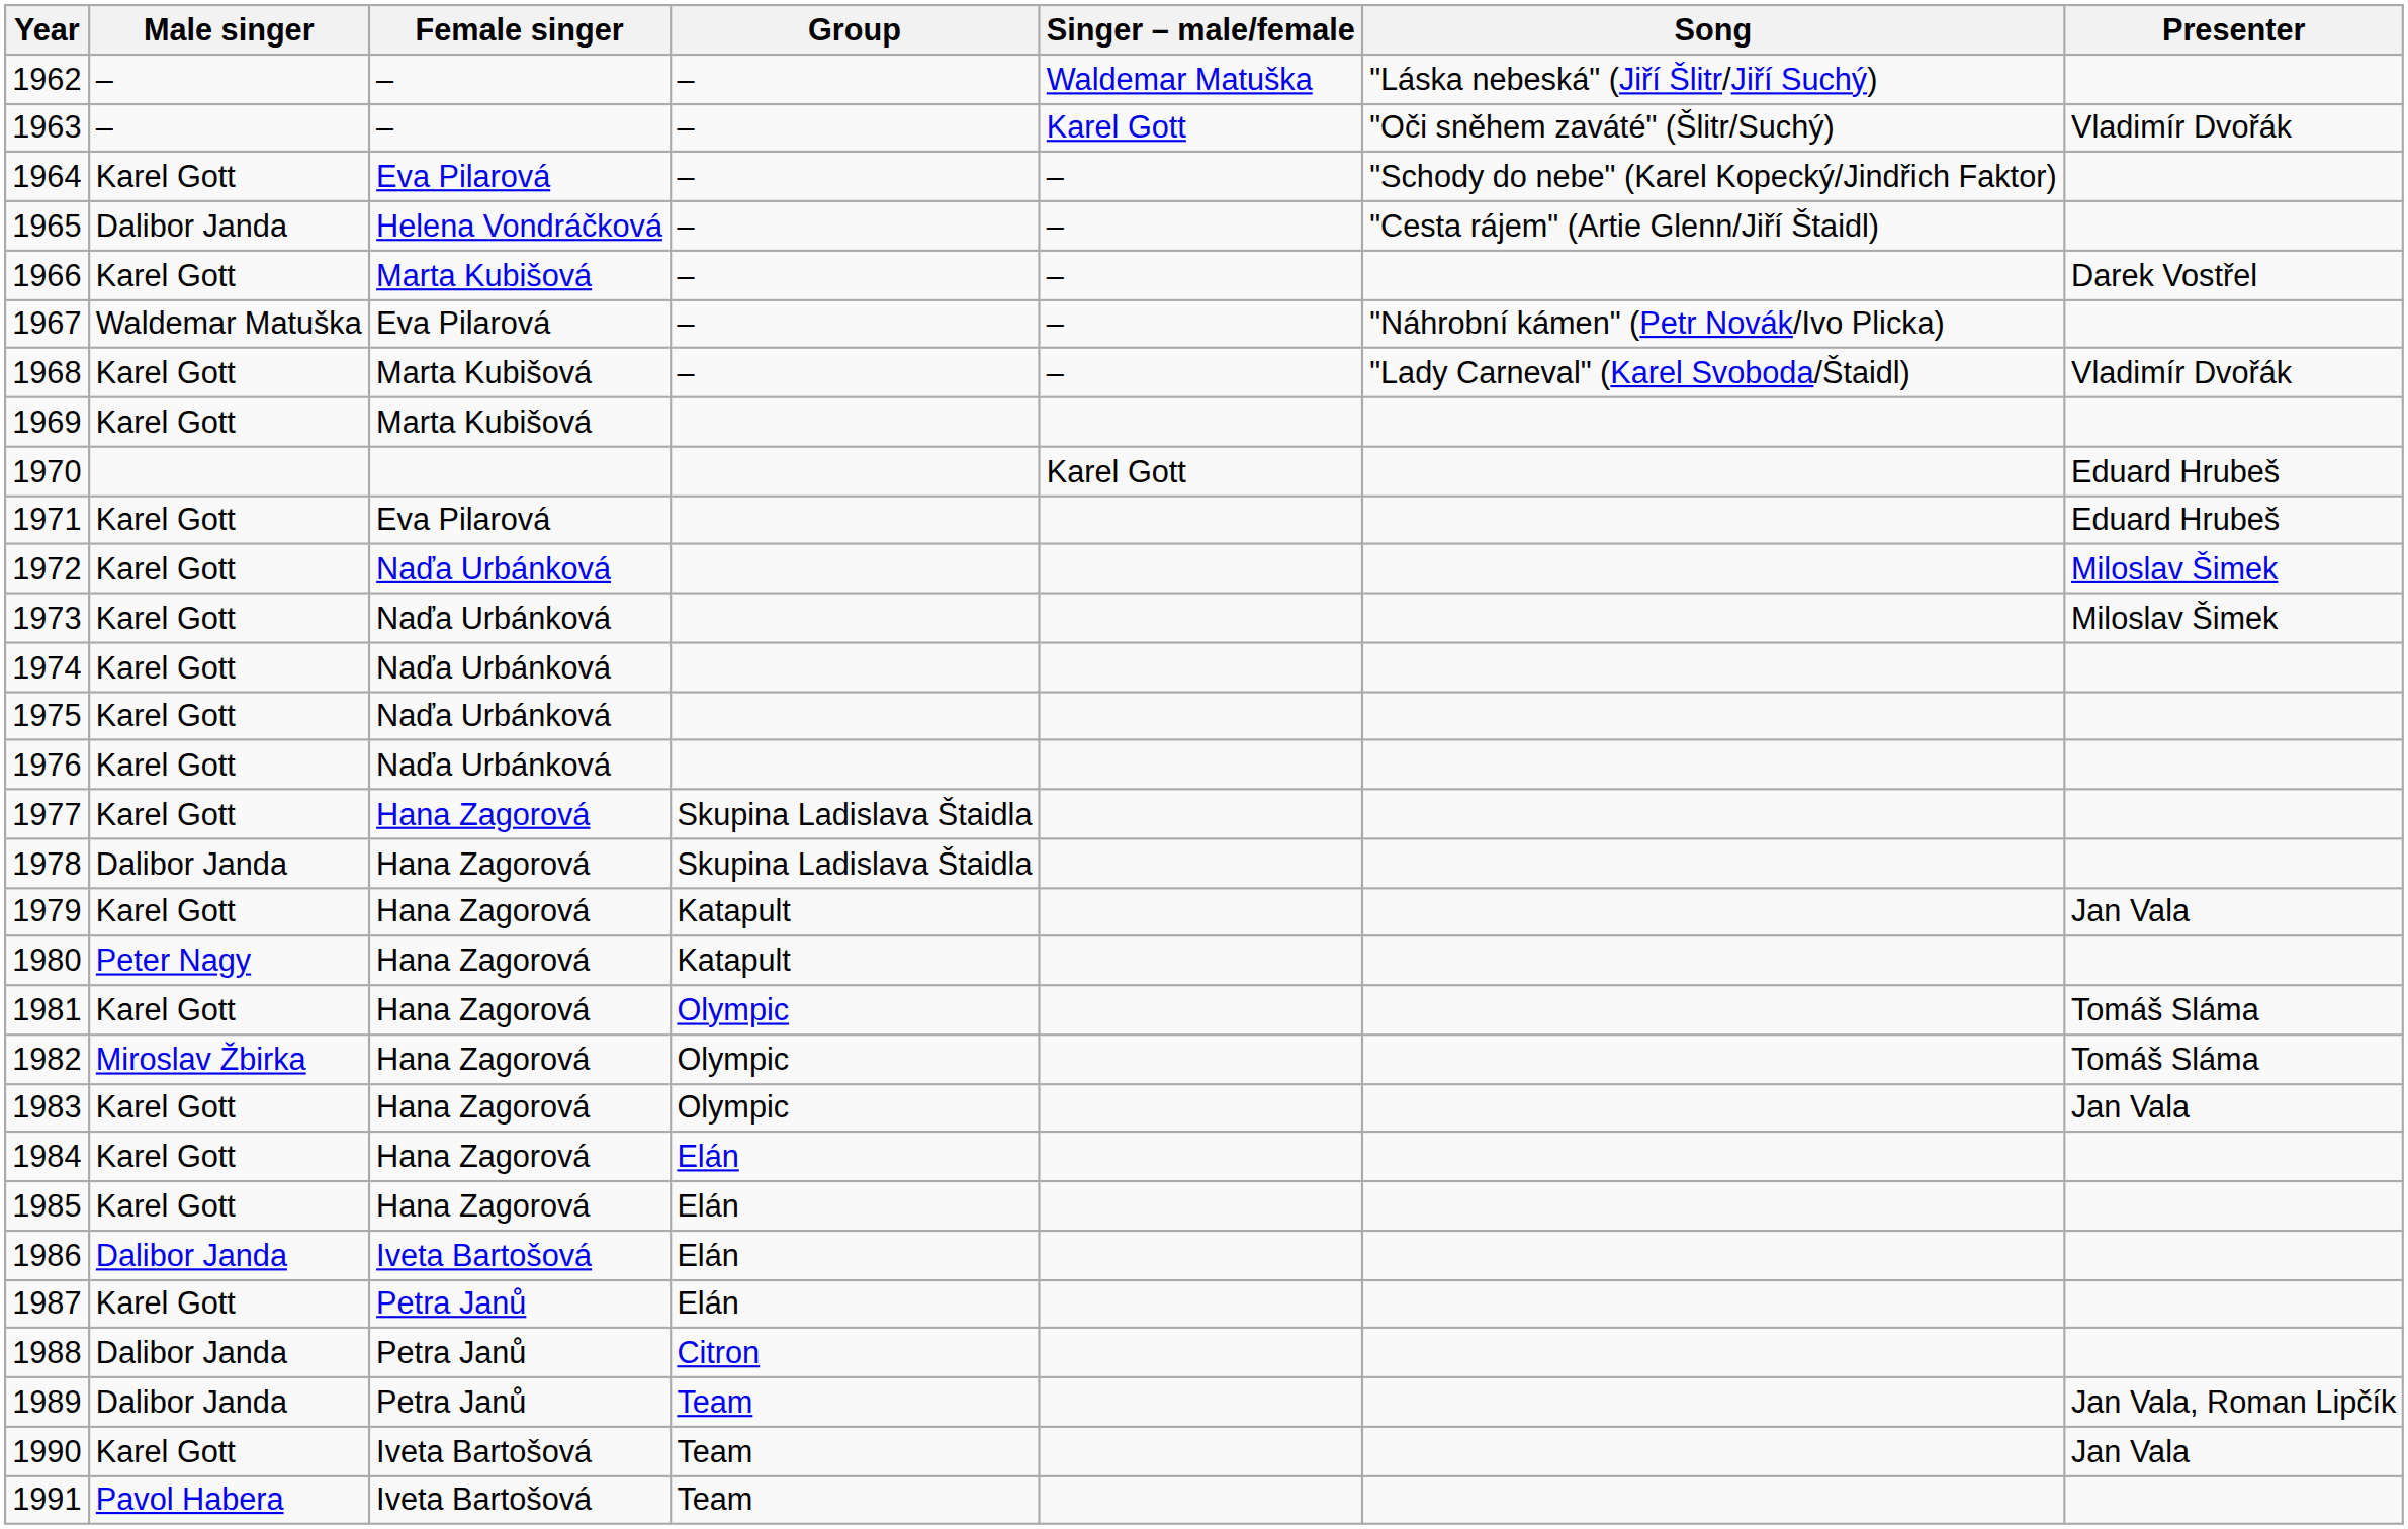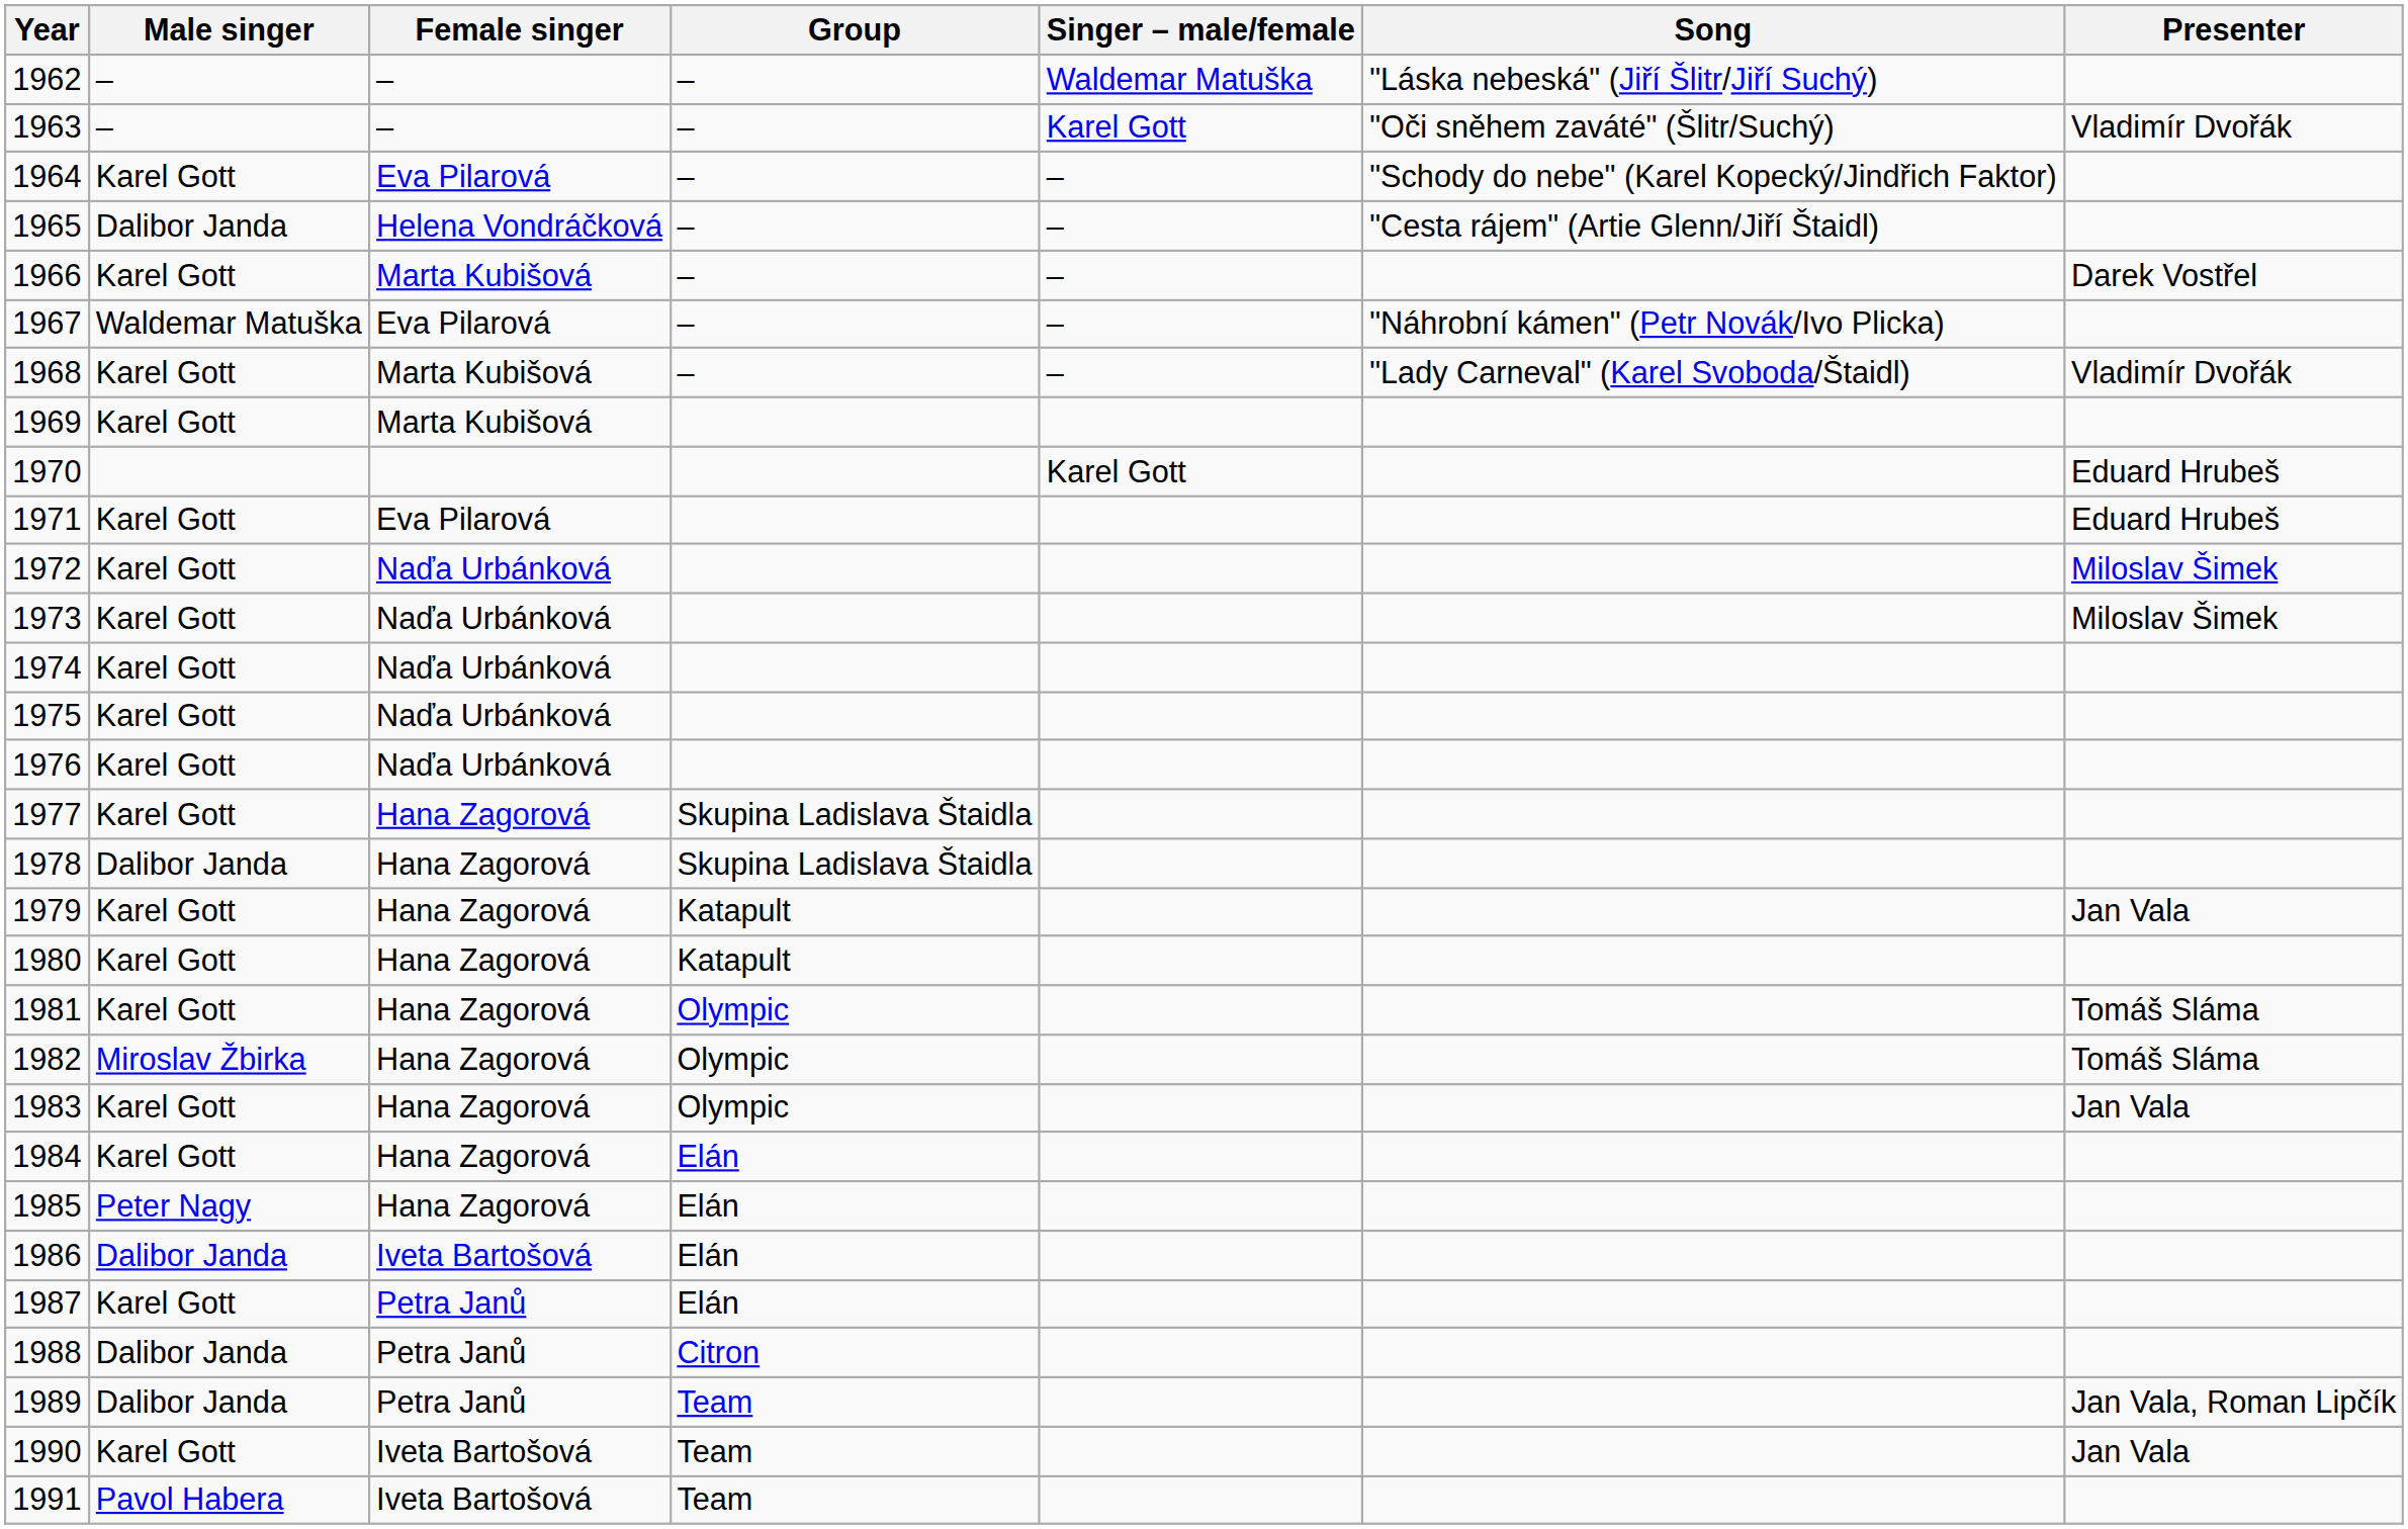 <table class="wikitable" style="font-size: 90%;">
 <tr>
 <th>Year</th>
 <th>Male singer</th>
 <th>Female singer</th>
 <th>Group</th>
 <th>Singer – male/female</th>
 <th>Song</th>
 <th>Presenter</th>
 </tr>
 <tr>
 <td>1962</td>
 <td>–</td>
 <td>–</td>
 <td>–</td>
 <td><a href='#'>Waldemar Matuška</a></td>
 <td>"Láska nebeská" (<a href='#'>Jiří Šlitr</a>/<a href='#'>Jiří Suchý</a>)</td>
 <td></td>
 </tr>
 <tr>
 <td>1963</td>
 <td>–</td>
 <td>–</td>
 <td>–</td>
 <td><a href='#'>Karel Gott</a></td>
 <td>"Oči sněhem zaváté" (Šlitr/Suchý)</td>
 <td>Vladimír Dvořák</td>
 </tr>
 <tr>
 <td>1964</td>
 <td>Karel Gott</td>
 <td><a href='#'>Eva Pilarová</a></td>
 <td>–</td>
 <td>–</td>
 <td>"Schody do nebe" (Karel Kopecký/Jindřich Faktor)</td>
 <td></td>
 </tr>
 <tr>
 <td>1965</td>
 <td>Dalibor Janda</td>
 <td><a href='#'>Helena Vondráčková</a></td>
 <td>–</td>
 <td>–</td>
 <td>"Cesta rájem" (Artie Glenn/Jiří Štaidl)</td>
 <td></td>
 </tr>
 <tr>
 <td>1966</td>
 <td>Karel Gott</td>
 <td><a href='#'>Marta Kubišová</a></td>
 <td>–</td>
 <td>–</td>
 <td></td>
 <td>Darek Vostřel</td>
 </tr>
 <tr>
 <td>1967</td>
 <td>Waldemar Matuška</td>
 <td>Eva Pilarová</td>
 <td>–</td>
 <td>–</td>
 <td>"Náhrobní kámen" (<a href='#'>Petr Novák</a>/Ivo Plicka)</td>
 <td></td>
 </tr>
 <tr>
 <td>1968</td>
 <td>Karel Gott</td>
 <td>Marta Kubišová</td>
 <td>–</td>
 <td>–</td>
 <td>"Lady Carneval" (<a href='#'>Karel Svoboda</a>/Štaidl)</td>
 <td>Vladimír Dvořák</td>
 </tr>
 <tr>
 <td>1969</td>
 <td>Karel Gott</td>
 <td>Marta Kubišová</td>
 <td></td>
 <td></td>
 <td></td>
 <td></td>
 </tr>
 <tr>
 <td>1970</td>
 <td></td>
 <td></td>
 <td></td>
 <td>Karel Gott</td>
 <td></td>
 <td>Eduard Hrubeš</td>
 </tr>
 <tr>
 <td>1971</td>
 <td>Karel Gott</td>
 <td>Eva Pilarová</td>
 <td></td>
 <td></td>
 <td></td>
 <td>Eduard Hrubeš</td>
 </tr>
 <tr>
 <td>1972</td>
 <td>Karel Gott</td>
 <td><a href='#'>Naďa Urbánková</a></td>
 <td></td>
 <td></td>
 <td></td>
 <td><a href='#'>Miloslav Šimek</a></td>
 </tr>
 <tr>
 <td>1973</td>
 <td>Karel Gott</td>
 <td>Naďa Urbánková</td>
 <td></td>
 <td></td>
 <td></td>
 <td>Miloslav Šimek</td>
 </tr>
 <tr>
 <td>1974</td>
 <td>Karel Gott</td>
 <td>Naďa Urbánková</td>
 <td></td>
 <td></td>
 <td></td>
 <td></td>
 </tr>
 <tr>
 <td>1975</td>
 <td>Karel Gott</td>
 <td>Naďa Urbánková</td>
 <td></td>
 <td></td>
 <td></td>
 <td></td>
 </tr>
 <tr>
 <td>1976</td>
 <td>Karel Gott</td>
 <td>Naďa Urbánková</td>
 <td></td>
 <td></td>
 <td></td>
 <td></td>
 </tr>
 <tr>
 <td>1977</td>
 <td>Karel Gott</td>
 <td><a href='#'>Hana Zagorová</a></td>
 <td>Skupina Ladislava Štaidla</td>
 <td></td>
 <td></td>
 <td></td>
 </tr>
 <tr>
 <td>1978</td>
 <td>Dalibor Janda</td>
 <td>Hana Zagorová</td>
 <td>Skupina Ladislava Štaidla</td>
 <td></td>
 <td></td>
 <td></td>
 </tr>
 <tr>
 <td>1979</td>
 <td>Karel Gott</td>
 <td>Hana Zagorová</td>
 <td>Katapult</td>
 <td></td>
 <td></td>
 <td>Jan Vala</td>
 </tr>
 <tr>
 <td>1980</td>
-<td><a href='#'>Peter Nagy</a></td>
+<td>Karel Gott</td>
 <td>Hana Zagorová</td>
 <td>Katapult</td>
 <td></td>
 <td></td>
 <td></td>
 </tr>
 <tr>
 <td>1981</td>
 <td>Karel Gott</td>
 <td>Hana Zagorová</td>
 <td><a href='#'>Olympic</a></td>
 <td></td>
 <td></td>
 <td>Tomáš Sláma</td>
 </tr>
 <tr>
 <td>1982</td>
 <td><a href='#'>Miroslav Žbirka</a></td>
 <td>Hana Zagorová</td>
 <td>Olympic</td>
 <td></td>
 <td></td>
 <td>Tomáš Sláma</td>
 </tr>
 <tr>
 <td>1983</td>
 <td>Karel Gott</td>
 <td>Hana Zagorová</td>
 <td>Olympic</td>
 <td></td>
 <td></td>
 <td>Jan Vala</td>
 </tr>
 <tr>
 <td>1984</td>
 <td>Karel Gott</td>
 <td>Hana Zagorová</td>
 <td><a href='#'>Elán</a></td>
 <td></td>
 <td></td>
 <td></td>
 </tr>
 <tr>
 <td>1985</td>
-<td>Karel Gott</td>
+<td><a href='#'>Peter Nagy</a></td>
 <td>Hana Zagorová</td>
 <td>Elán</td>
 <td></td>
 <td></td>
 <td></td>
 </tr>
 <tr>
 <td>1986</td>
 <td><a href='#'>Dalibor Janda</a></td>
 <td><a href='#'>Iveta Bartošová</a></td>
 <td>Elán</td>
 <td></td>
 <td></td>
 <td></td>
 </tr>
 <tr>
 <td>1987</td>
 <td>Karel Gott</td>
 <td><a href='#'>Petra Janů</a></td>
 <td>Elán</td>
 <td></td>
 <td></td>
 <td></td>
 </tr>
 <tr>
 <td>1988</td>
 <td>Dalibor Janda</td>
 <td>Petra Janů</td>
 <td><a href='#'>Citron</a></td>
 <td></td>
 <td></td>
 <td></td>
 </tr>
 <tr>
 <td>1989</td>
 <td>Dalibor Janda</td>
 <td>Petra Janů</td>
 <td><a href='#'>Team</a></td>
 <td></td>
 <td></td>
 <td>Jan Vala, Roman Lipčík</td>
 </tr>
 <tr>
 <td>1990</td>
 <td>Karel Gott</td>
 <td>Iveta Bartošová</td>
 <td>Team</td>
 <td></td>
 <td></td>
 <td>Jan Vala</td>
 </tr>
 <tr>
 <td>1991</td>
 <td><a href='#'>Pavol Habera</a></td>
 <td>Iveta Bartošová</td>
 <td>Team</td>
 <td></td>
 <td></td>
 <td></td>
 </tr>
 </table>
